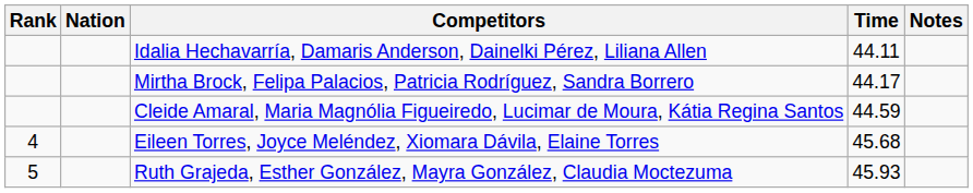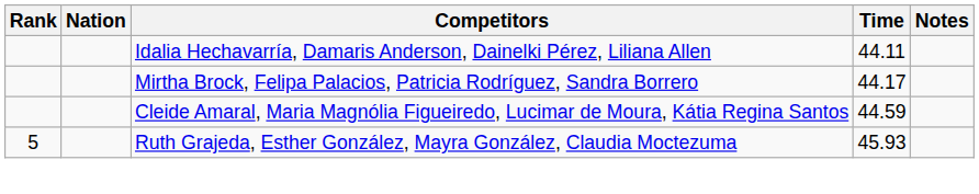 <table class="wikitable sortable" style="text-align:center; font-size:95%">
 <tr>
 <th>Rank</th>
 <th>Nation</th>
 <th>Competitors</th>
 <th>Time</th>
 <th>Notes</th>
 </tr>
 <tr>
 <td></td>
 <td align=left></td>
 <td align=left><a href='#'>Idalia Hechavarría</a>, <a href='#'>Damaris Anderson</a>, <a href='#'>Dainelki Pérez</a>, <a href='#'>Liliana Allen</a></td>
 <td>44.11</td>
 <td></td>
 </tr>
 <tr>
 <td></td>
 <td align=left></td>
 <td align=left><a href='#'>Mirtha Brock</a>, <a href='#'>Felipa Palacios</a>, <a href='#'>Patricia Rodríguez</a>, <a href='#'>Sandra Borrero</a></td>
 <td>44.17</td>
 <td></td>
 </tr>
 <tr>
 <td></td>
 <td align=left></td>
 <td align=left><a href='#'>Cleide Amaral</a>, <a href='#'>Maria Magnólia Figueiredo</a>, <a href='#'>Lucimar de Moura</a>, <a href='#'>Kátia Regina Santos</a></td>
 <td>44.59</td>
 <td></td>
 </tr>
 <tr>
-<td>4</td>
-<td align=left></td>
-<td align=left><a href='#'>Eileen Torres</a>, <a href='#'>Joyce Meléndez</a>, <a href='#'>Xiomara Dávila</a>, <a href='#'>Elaine Torres</a></td>
-<td>45.68</td>
-<td></td>
-</tr>
-<tr>
 <td>5</td>
 <td align=left></td>
 <td align=left><a href='#'>Ruth Grajeda</a>, <a href='#'>Esther González</a>, <a href='#'>Mayra González</a>, <a href='#'>Claudia Moctezuma</a></td>
 <td>45.93</td>
 <td></td>
 </tr>
 </table>
